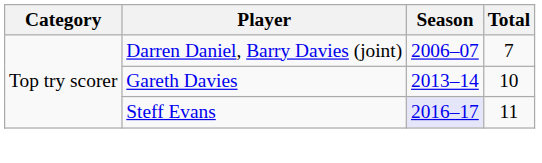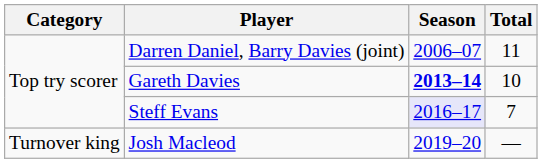 <table class="wikitable">
 <tr>
 <th>Category</th>
 <th>Player</th>
 <th>Season</th>
 <th>Total</th>
 </tr>
 <tr>
 <td rowspan="3">Top try scorer</td>
 <td><a href='#'>Darren Daniel</a>, <a href='#'>Barry Davies</a> (joint)</td>
 <td><a href='#'>2006–07</a></td>
-<td align=center>7</td>
+<td align=center>11</td>
 </tr>
 <tr>
 <td><a href='#'>Gareth Davies</a></td>
-<td><a href='#'>2013–14</a></td>
+<td><strong><a href='#'>2013–14</a></strong></td>
 <td align=center>10</td>
 </tr>
 <tr>
 <td><a href='#'>Steff Evans</a></td>
 <td style="background: lavender;"><a href='#'>2016–17</a></td>
-<td align=center>11</td>
+<td align=center>7</td>
+</tr>
+<tr>
+<td>Turnover king</td>
+<td><a href='#'>Josh Macleod</a></td>
+<td><a href='#'>2019–20</a></td>
+<td align=center>—</td>
 </tr>
 </table>
